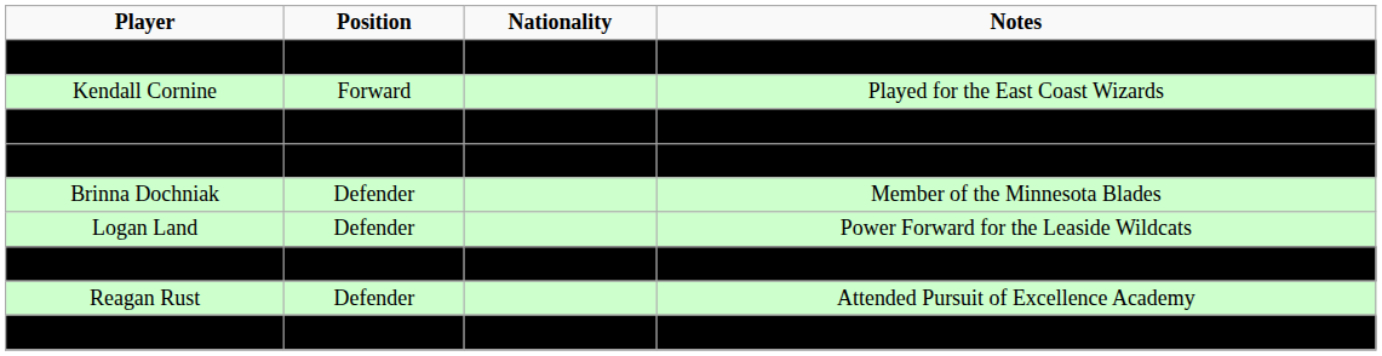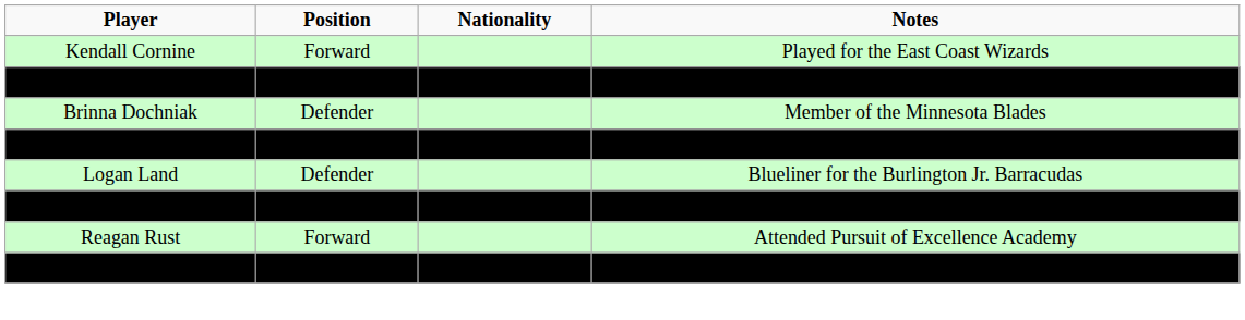 <table class="wikitable" width="80%">
 <tr align="center" style=>
 <td><strong>Player</strong></td>
 <td><strong>Position</strong></td>
 <td><strong>Nationality</strong></td>
 <td><strong>Notes</strong></td>
-</tr>
-<tr align="center" bgcolor=" ">
-<td>Brooke Baker</td>
-<td>Forward</td>
-<td></td>
-<td>Member of the Niagara Jr. Purple Eagles</td>
 </tr>
 <tr align="center" bgcolor="#ccffcc">
 <td>Kendall Cornine</td>
 <td>Forward</td>
 <td></td>
 <td>Played for the East Coast Wizards</td>
 </tr>
 <tr align="center" bgcolor=" ">
 <td>Jenna de Jonge</td>
-<td>Forward</td>
+<td>Goaltender</td>
 <td></td>
 <td>Played for Pittsburgh Penguins Elite</td>
+</tr>
+<tr align="center" bgcolor="#ccffcc">
+<td>Brinna Dochniak</td>
+<td>Defender</td>
+<td></td>
+<td>Member of the Minnesota Blades</td>
 </tr>
 <tr align="center" bgcolor=" ">
 <td>Kathryn Kennedy</td>
 <td>Forward</td>
 <td></td>
 <td>High scoring forward with the Hamilton Hawks</td>
 </tr>
 <tr align="center" bgcolor="#ccffcc">
-<td>Brinna Dochniak</td>
-<td>Defender</td>
-<td></td>
-<td>Member of the Minnesota Blades</td>
-</tr>
-<tr align="center" bgcolor="#ccffcc">
 <td>Logan Land</td>
 <td>Defender</td>
 <td></td>
-<td>Power Forward for the Leaside Wildcats</td>
+<td>Blueliner for the Burlington Jr. Barracudas</td>
 </tr>
 <tr align="center" bgcolor=" ">
 <td>Mallory Rushton</td>
-<td>Goaltender</td>
+<td>Forward</td>
 <td></td>
 <td>Attended New Hampton Prep</td>
 </tr>
 <tr align="center" bgcolor="#ccffcc">
 <td>Reagan Rust</td>
-<td>Defender</td>
+<td>Forward</td>
 <td></td>
 <td>Attended Pursuit of Excellence Academy</td>
 </tr>
 <tr align="center" bgcolor=" ">
 <td>Kandice Sheriff</td>
-<td>Forward</td>
+<td>Goaltender</td>
 <td></td>
-<td>Blueliner for the Burlington Jr. Barracudas</td>
+<td>Power Forward for the Leaside Wildcats</td>
 </tr>
 <tr align="center" bgcolor=" ">
 </tr>
 </table>
